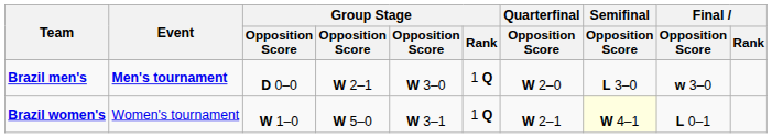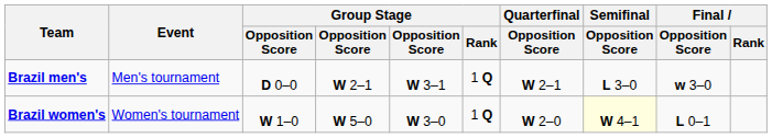 <table class="wikitable" style="font-size:90%">
 <tr>
 <th rowspan=2>Team</th>
 <th rowspan=2>Event</th>
 <th colspan=4>Group Stage</th>
 <th>Quarterfinal</th>
 <th>Semifinal</th>
 <th colspan=2>Final / </th>
 </tr>
 <tr style="font-size:95%">
 <th>Opposition<br>Score</th>
 <th>Opposition<br>Score</th>
 <th>Opposition<br>Score</th>
 <th>Rank</th>
 <th>Opposition<br>Score</th>
 <th>Opposition<br>Score</th>
 <th>Opposition<br>Score</th>
 <th>Rank</th>
 </tr>
 <tr align=center>
 <td align=left><strong><a href='#'>Brazil men's</a></strong></td>
-<td align=left><strong><a href='#'>Men's tournament</a></strong></td>
+<td align=left><a href='#'>Men's tournament</a></td>
 <td><br><strong>D</strong> 0–0</td>
 <td><br><strong>W</strong> 2–1</td>
-<td><br><strong>W</strong> 3–0</td>
+<td><br><strong>W</strong> 3–1</td>
 <td>1 <strong>Q</strong></td>
-<td><br><strong>W</strong> 2–0 </td>
+<td><br><strong>W</strong> 2–1</td>
 <td><br><strong>L</strong> 3–0</td>
 <td><br><strong>w</strong> 3–0</td>
 <td></td>
 </tr>
 <tr align=center>
 <td align=left><strong><a href='#'>Brazil women's</a></strong></td>
 <td align=left><a href='#'>Women's tournament</a></td>
 <td><br><strong>W</strong> 1–0</td>
 <td><br><strong>W</strong> 5–0</td>
-<td><br><strong>W</strong> 3–1</td>
+<td><br><strong>W</strong> 3–0</td>
 <td>1 <strong>Q</strong></td>
-<td><br><strong>W</strong> 2–1</td>
+<td><br><strong>W</strong> 2–0 </td>
 <td style="background: lightyellow;"><br><strong>W</strong> 4–1</td>
 <td><br><strong>L</strong> 0–1 </td>
 <td></td>
 </tr>
 </table>
